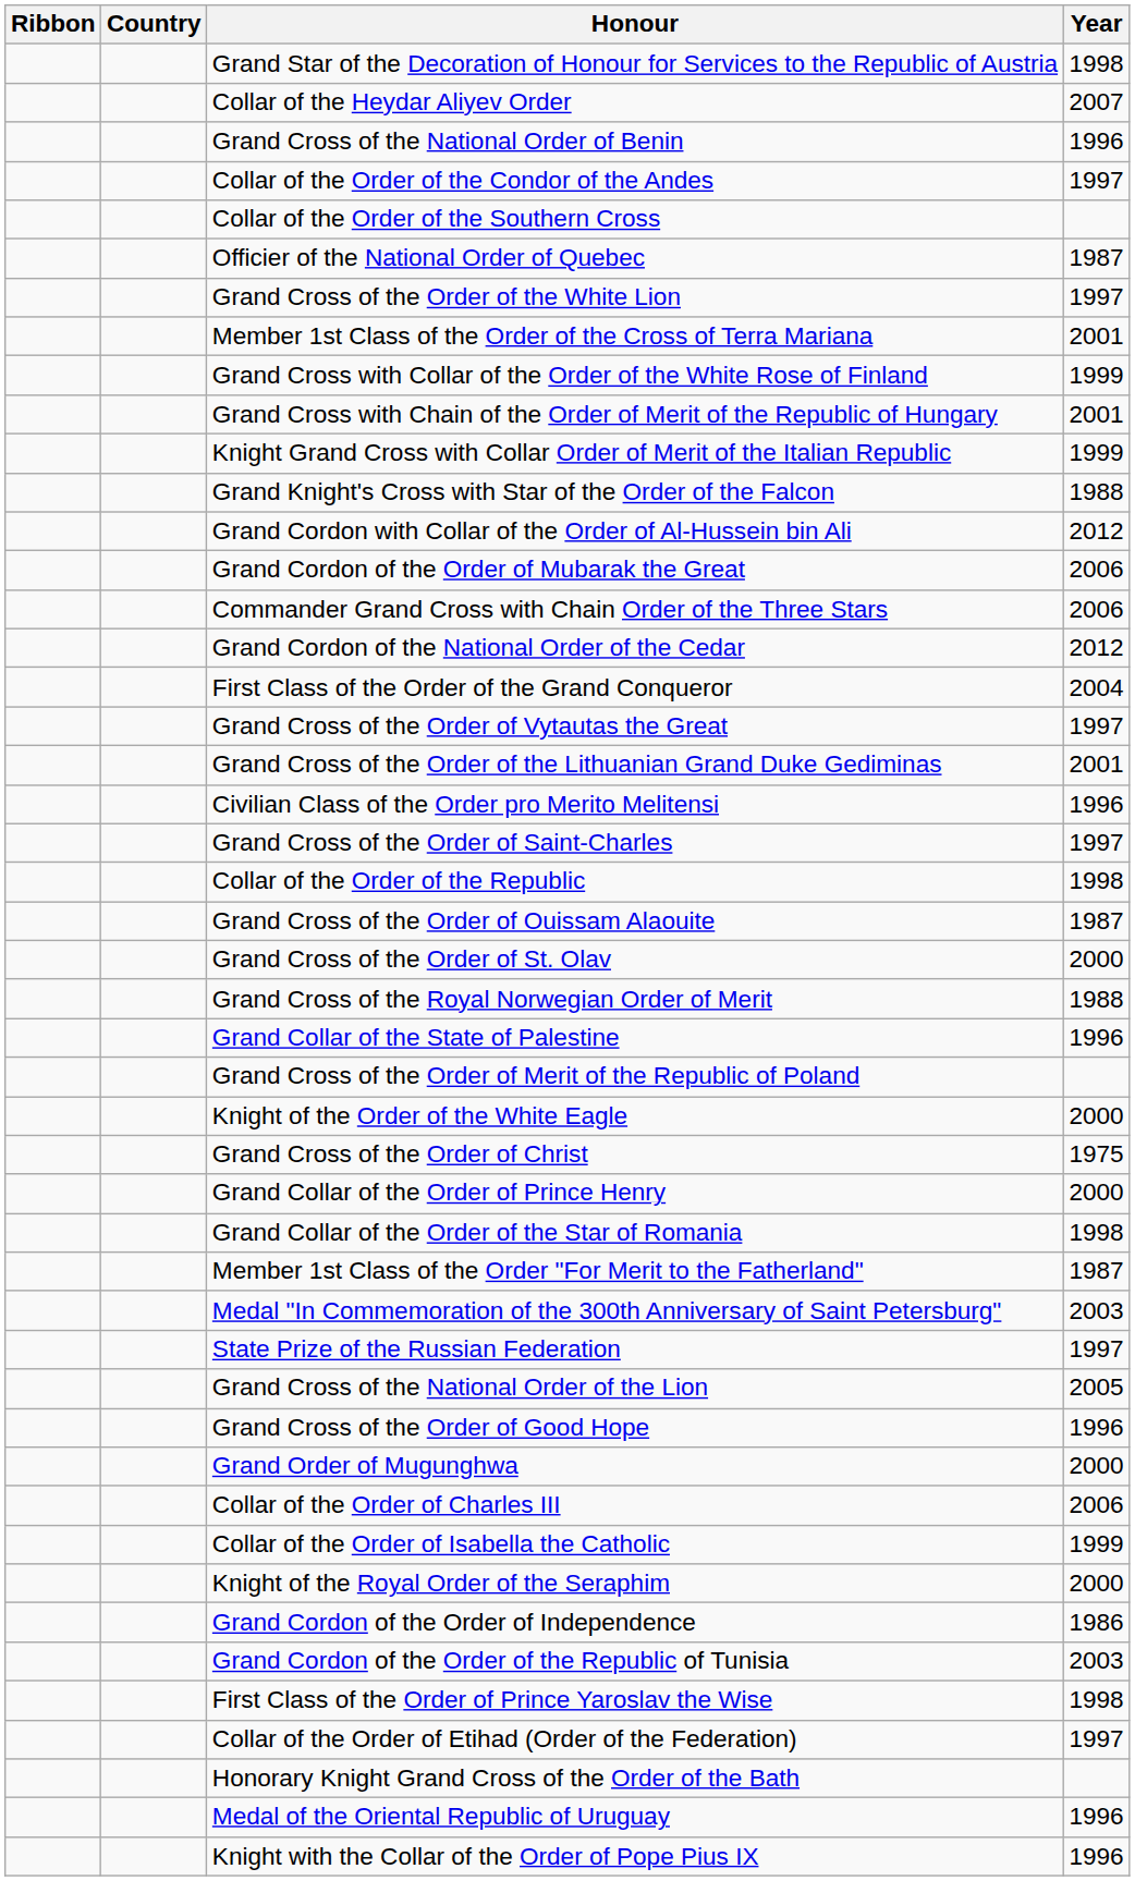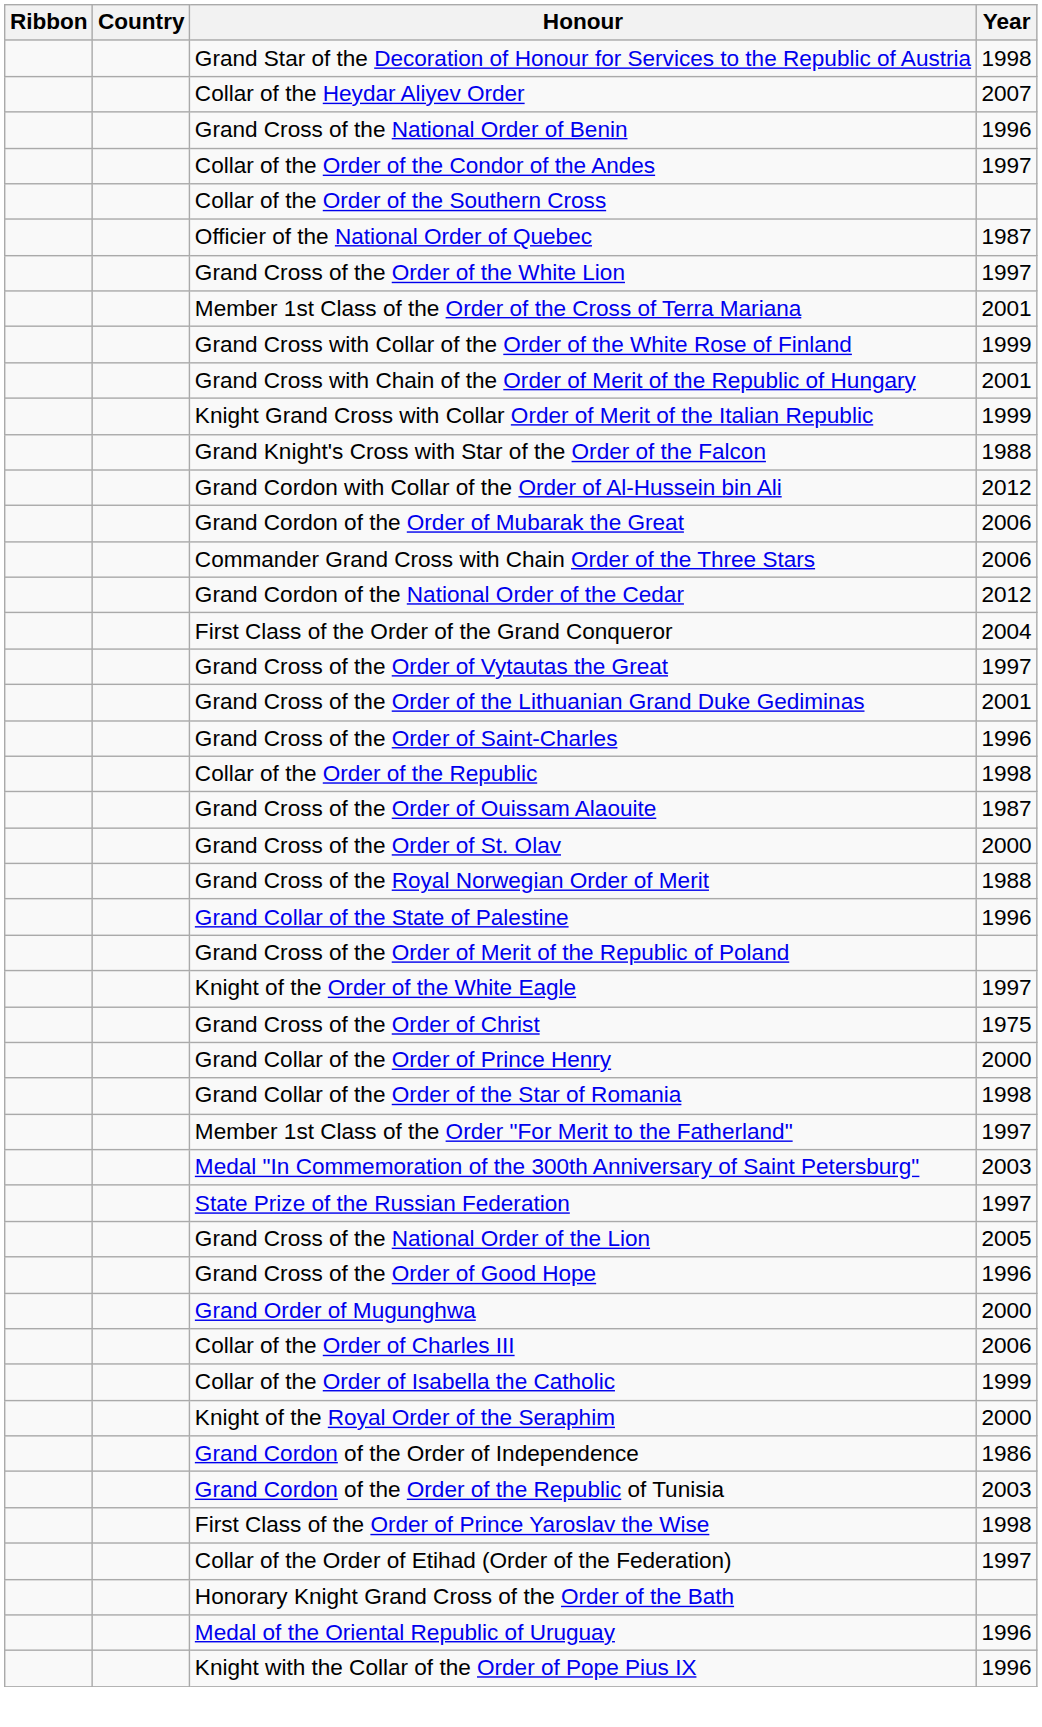 <table class="wikitable">
 <tr>
 <th>Ribbon</th>
 <th>Country</th>
 <th>Honour</th>
 <th>Year</th>
 </tr>
 <tr>
 <td></td>
 <td></td>
 <td>Grand Star of the <a href='#'>Decoration of Honour for Services to the Republic of Austria</a></td>
 <td>1998</td>
 </tr>
 <tr>
 <td></td>
 <td></td>
 <td>Collar of the <a href='#'>Heydar Aliyev Order</a></td>
 <td>2007</td>
 </tr>
 <tr>
 <td></td>
 <td></td>
 <td>Grand Cross of the <a href='#'>National Order of Benin</a></td>
 <td>1996</td>
 </tr>
 <tr>
 <td></td>
 <td></td>
 <td>Collar of the <a href='#'>Order of the Condor of the Andes</a></td>
 <td>1997</td>
 </tr>
 <tr>
 <td></td>
 <td></td>
 <td>Collar of the <a href='#'>Order of the Southern Cross</a></td>
 <td></td>
 </tr>
 <tr>
 <td></td>
 <td></td>
 <td>Officier of the <a href='#'>National Order of Quebec</a></td>
 <td>1987</td>
 </tr>
 <tr>
 <td></td>
 <td></td>
 <td>Grand Cross of the <a href='#'>Order of the White Lion</a></td>
 <td>1997</td>
 </tr>
 <tr>
 <td></td>
 <td></td>
 <td>Member 1st Class of the <a href='#'>Order of the Cross of Terra Mariana</a></td>
 <td>2001</td>
 </tr>
 <tr>
 <td></td>
 <td></td>
 <td>Grand Cross with Collar of the <a href='#'>Order of the White Rose of Finland</a></td>
 <td>1999</td>
 </tr>
 <tr>
 <td></td>
 <td></td>
 <td>Grand Cross with Chain	of the <a href='#'>Order of Merit of the Republic of Hungary</a></td>
 <td>2001</td>
 </tr>
 <tr>
 <td></td>
 <td></td>
 <td>Knight Grand Cross with Collar <a href='#'>Order of Merit of the Italian Republic</a></td>
 <td>1999</td>
 </tr>
 <tr>
 <td></td>
 <td></td>
 <td>Grand Knight's Cross with Star of the <a href='#'>Order of the Falcon</a></td>
 <td>1988</td>
 </tr>
 <tr>
 <td></td>
 <td></td>
 <td>Grand Cordon with Collar of the <a href='#'>Order of Al-Hussein bin Ali</a></td>
 <td>2012</td>
 </tr>
 <tr>
 <td></td>
 <td></td>
 <td>Grand Cordon of the <a href='#'>Order of Mubarak the Great</a></td>
 <td>2006</td>
 </tr>
 <tr>
 <td></td>
 <td></td>
 <td>Commander Grand Cross with Chain <a href='#'>Order of the Three Stars</a></td>
 <td>2006</td>
 </tr>
 <tr>
 <td></td>
 <td></td>
 <td>Grand Cordon of the <a href='#'>National Order of the Cedar</a></td>
 <td>2012</td>
 </tr>
 <tr>
 <td></td>
 <td></td>
 <td>First Class of the Order of the Grand Conqueror</td>
 <td>2004</td>
 </tr>
 <tr>
 <td></td>
 <td></td>
 <td>Grand Cross of the <a href='#'>Order of Vytautas the Great</a></td>
 <td>1997</td>
 </tr>
 <tr>
 <td></td>
 <td></td>
 <td>Grand Cross of the <a href='#'>Order of the Lithuanian Grand Duke Gediminas</a></td>
 <td>2001</td>
 </tr>
 <tr>
 <td></td>
 <td></td>
-<td>Civilian Class of the <a href='#'>Order pro Merito Melitensi</a></td>
+<td>Grand Cross of the <a href='#'>Order of Saint-Charles</a></td>
 <td>1996</td>
-</tr>
-<tr>
-<td></td>
-<td></td>
-<td>Grand Cross of the <a href='#'>Order of Saint-Charles</a></td>
-<td>1997</td>
 </tr>
 <tr>
 <td></td>
 <td></td>
 <td>Collar of the <a href='#'>Order of the Republic</a></td>
 <td>1998</td>
 </tr>
 <tr>
 <td></td>
 <td></td>
 <td>Grand Cross of the <a href='#'>Order of Ouissam Alaouite</a></td>
 <td>1987</td>
 </tr>
 <tr>
 <td></td>
 <td></td>
 <td>Grand Cross of the <a href='#'>Order of St. Olav</a></td>
 <td>2000</td>
 </tr>
 <tr>
 <td></td>
 <td></td>
 <td>Grand Cross of the <a href='#'>Royal Norwegian Order of Merit</a></td>
 <td>1988</td>
 </tr>
 <tr>
 <td></td>
 <td></td>
 <td><a href='#'>Grand Collar of the State of Palestine</a></td>
 <td>1996</td>
 </tr>
 <tr>
 <td></td>
 <td></td>
 <td>Grand Cross of the <a href='#'>Order of Merit of the Republic of Poland</a></td>
 <td></td>
 </tr>
 <tr>
 <td></td>
 <td></td>
 <td>Knight of the <a href='#'>Order of the White Eagle</a></td>
-<td>2000</td>
+<td>1997</td>
 </tr>
 <tr>
 <td></td>
 <td></td>
 <td>Grand Cross of the <a href='#'>Order of Christ</a></td>
 <td>1975</td>
 </tr>
 <tr>
 <td></td>
 <td></td>
 <td>Grand Collar of the <a href='#'>Order of Prince Henry</a></td>
 <td>2000</td>
 </tr>
 <tr>
 <td></td>
 <td></td>
 <td>Grand Collar of the <a href='#'>Order of the Star of Romania</a></td>
 <td>1998</td>
 </tr>
 <tr>
 <td></td>
 <td></td>
 <td>Member 1st Class of the <a href='#'>Order "For Merit to the Fatherland"</a></td>
-<td>1987</td>
+<td>1997</td>
 </tr>
 <tr>
 <td></td>
 <td></td>
 <td><a href='#'>Medal "In Commemoration of the 300th Anniversary of Saint Petersburg"</a></td>
 <td>2003</td>
 </tr>
 <tr>
 <td></td>
 <td></td>
 <td><a href='#'>State Prize of the Russian Federation</a></td>
 <td>1997</td>
 </tr>
 <tr>
 <td></td>
 <td></td>
 <td>Grand Cross of the <a href='#'>National Order of the Lion</a></td>
 <td>2005</td>
 </tr>
 <tr>
 <td></td>
 <td></td>
 <td>Grand Cross of the <a href='#'>Order of Good Hope</a></td>
 <td>1996</td>
 </tr>
 <tr>
 <td></td>
 <td></td>
 <td><a href='#'>Grand Order of Mugunghwa</a></td>
 <td>2000</td>
 </tr>
 <tr>
 <td></td>
 <td></td>
 <td>Collar of the <a href='#'>Order of Charles III</a></td>
 <td>2006</td>
 </tr>
 <tr>
 <td></td>
 <td></td>
 <td>Collar of the <a href='#'>Order of Isabella the Catholic</a></td>
 <td>1999</td>
 </tr>
 <tr>
 <td></td>
 <td></td>
 <td>Knight of the <a href='#'>Royal Order of the Seraphim</a></td>
 <td>2000</td>
 </tr>
 <tr>
 <td></td>
 <td></td>
 <td><a href='#'>Grand Cordon</a> of the Order of Independence</td>
 <td>1986</td>
 </tr>
 <tr>
 <td></td>
 <td></td>
 <td><a href='#'>Grand Cordon</a> of the <a href='#'>Order of the Republic</a> of Tunisia</td>
 <td>2003</td>
 </tr>
 <tr>
 <td></td>
 <td></td>
 <td>First Class of the <a href='#'>Order of Prince Yaroslav the Wise</a></td>
 <td>1998</td>
 </tr>
 <tr>
 <td></td>
 <td></td>
 <td>Collar of the Order of Etihad (Order of the Federation)</td>
 <td>1997</td>
 </tr>
 <tr>
 <td></td>
 <td></td>
 <td>Honorary Knight Grand Cross of the <a href='#'>Order of the Bath</a></td>
 <td></td>
 </tr>
 <tr>
 <td></td>
 <td></td>
 <td><a href='#'>Medal of the Oriental Republic of Uruguay</a></td>
 <td>1996</td>
 </tr>
 <tr>
 <td></td>
 <td></td>
 <td>Knight with the Collar of the <a href='#'>Order of Pope Pius IX</a></td>
 <td>1996</td>
 </tr>
 </table>
